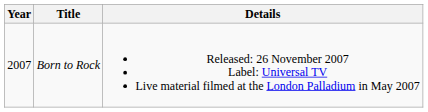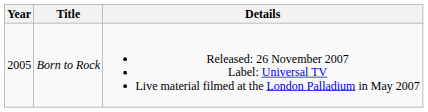 <table class="wikitable" style="text-align:center">
 <tr>
 <th>Year</th>
 <th>Title</th>
 <th>Details</th>
 </tr>
 <tr>
-<td>2007</td>
+<td>2005</td>
 <td align="left"><em>Born to Rock</em></td>
 <td><br><ul><li>Released: 26 November 2007</li><li>Label: <a href='#'>Universal TV</a></li><li>Live material filmed at the <a href='#'>London Palladium</a> in May 2007</li></ul></td>
 </tr>
 </table>
